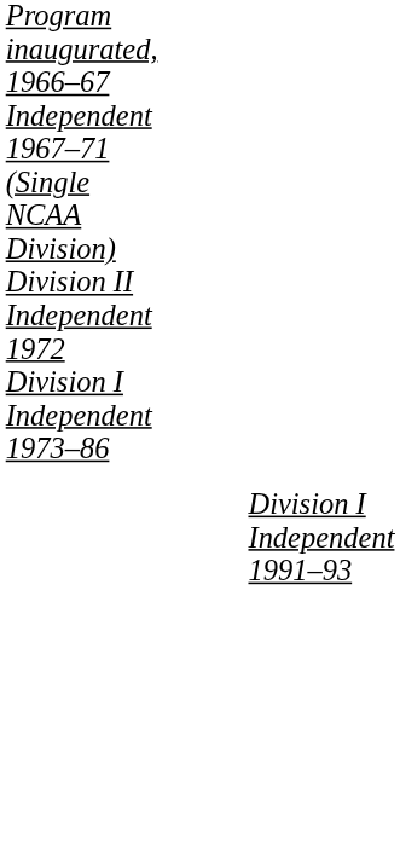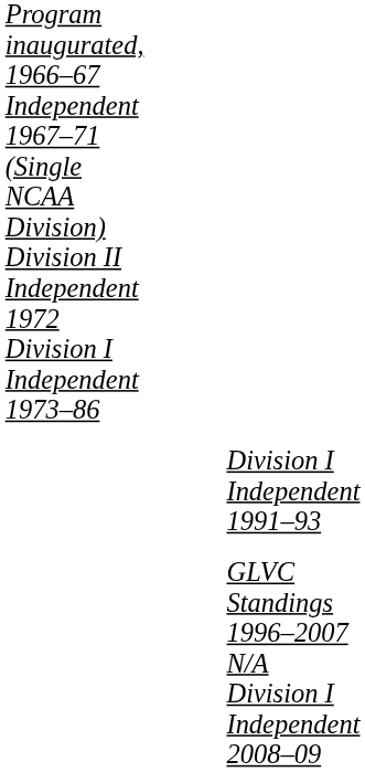 <table cellpadding="5">
 <tr>
 <td valign="top" width=25em><u><em>Program inaugurated, 1966–67</em></u><br><u><em>Independent 1967–71 (Single NCAA Division)</em></u><br><u><em>Division II Independent 1972</em></u><br><u><em>Division I Independent 1973–86</em></u></td>
 <td valign="top" width=25em></td>
 <td valign="top" width=25em></td>
 </tr>
 <tr>
 <td valign="top" width=25em></td>
 <td valign="top" width=25em></td>
 <td valign="top" width=25em><u><em>Division I Independent 1991–93</em></u></td>
+</tr>
+<tr>
+<td valign="top" width=25em></td>
+<td valign="top" width=25em></td>
+<td valign="top" width=25em><u><em>GLVC Standings 1996–2007 N/A</em></u><br><u><em>Division I Independent 2008–09</em></u></td>
 </tr>
 <tr>
 <td valign="top" width=25em></td>
 <td valign="top" width=25em></td>
 <td valign="top" width=25em></td>
 </tr>
 <tr>
 <td valign="top" width=25em></td>
 <td valign="top" width=25em></td>
 <td valign="top" width=25em></td>
 </tr>
 <tr>
 <td valign="top" width=25em></td>
 <td valign="top" width=25em></td>
 <td valign="top" width=25em></td>
 </tr>
 <tr>
 <td valign="top" width=25em></td>
 <td valign="top" width=25em></td>
 <td valign="top" width=25em></td>
 </tr>
 <tr>
 <td valign="top" width=25em></td>
 <td valign="top" width=25em></td>
 <td valign="top" width=25em></td>
 </tr>
 </table>
